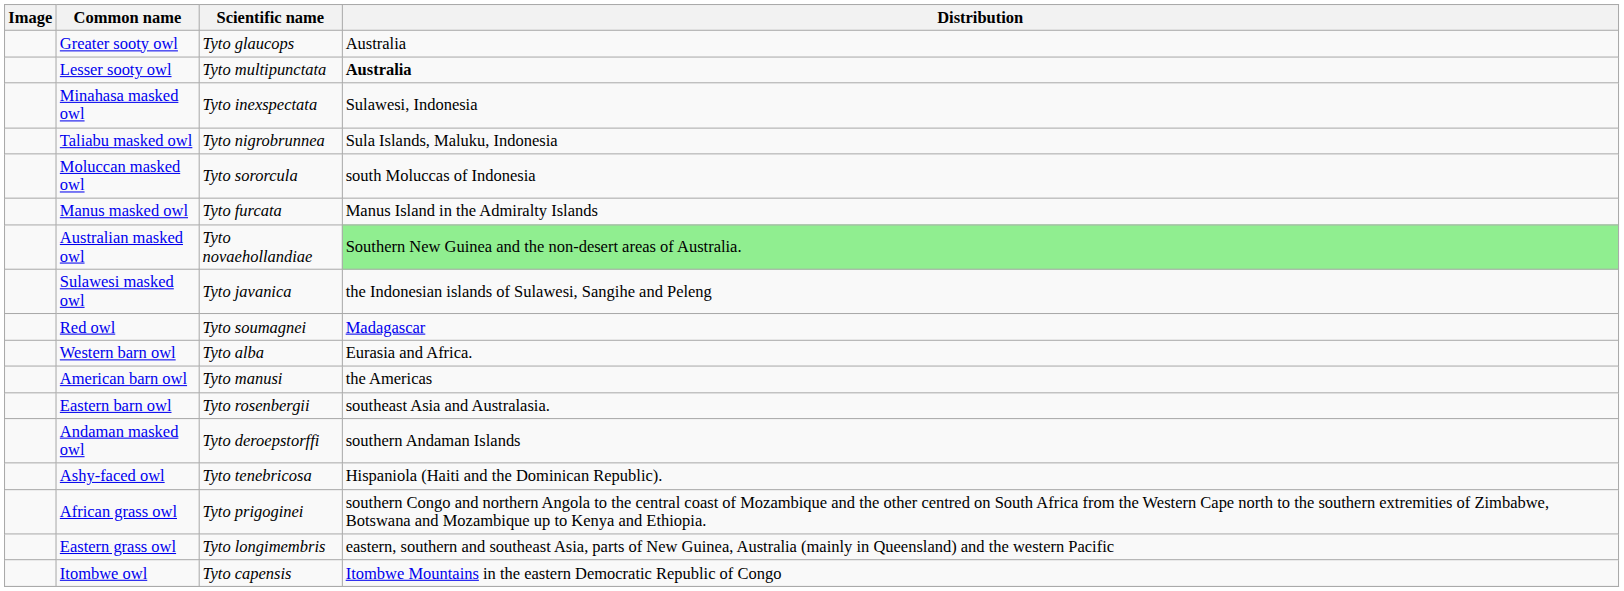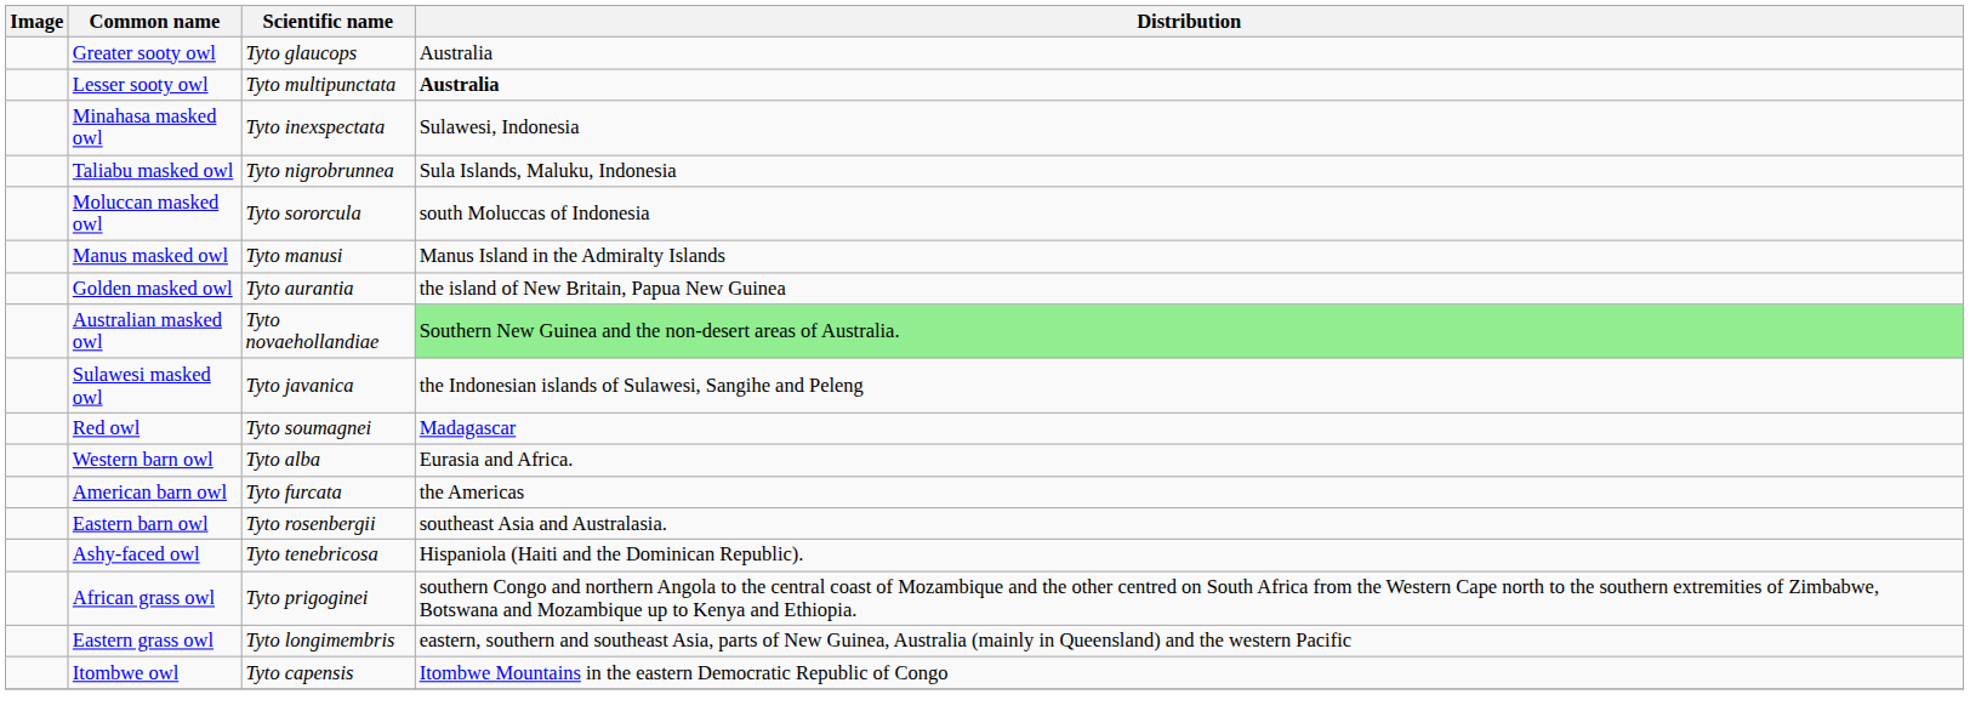 <table class="wikitable">
 <tr>
 <th>Image</th>
 <th>Common name</th>
 <th>Scientific name</th>
 <th>Distribution</th>
 </tr>
 <tr>
 <td></td>
 <td><a href='#'>Greater sooty owl</a></td>
 <td><em>Tyto glaucops</em></td>
 <td>Australia</td>
 </tr>
 <tr>
 <td></td>
 <td><a href='#'>Lesser sooty owl</a></td>
 <td><em>Tyto multipunctata</em></td>
 <td><strong>Australia</strong></td>
 </tr>
 <tr>
 <td></td>
 <td><a href='#'>Minahasa masked owl</a></td>
 <td><em>Tyto inexspectata</em></td>
 <td>Sulawesi, Indonesia</td>
 </tr>
 <tr>
 <td></td>
 <td><a href='#'>Taliabu masked owl</a></td>
 <td><em>Tyto nigrobrunnea</em></td>
 <td>Sula Islands, Maluku, Indonesia</td>
 </tr>
 <tr>
 <td></td>
 <td><a href='#'>Moluccan masked owl</a></td>
 <td><em>Tyto sororcula</em></td>
 <td>south Moluccas of Indonesia</td>
 </tr>
 <tr>
 <td></td>
 <td><a href='#'>Manus masked owl</a></td>
-<td><em>Tyto furcata</em></td>
+<td><em>Tyto manusi</em></td>
 <td>Manus Island in the Admiralty Islands</td>
+</tr>
+<tr>
+<td></td>
+<td><a href='#'>Golden masked owl</a></td>
+<td><em>Tyto aurantia</em></td>
+<td>the island of New Britain, Papua New Guinea</td>
 </tr>
 <tr>
 <td></td>
 <td><a href='#'>Australian masked owl</a></td>
 <td><em>Tyto novaehollandiae</em></td>
 <td style="background: lightgreen;">Southern New Guinea and the non-desert areas of Australia.</td>
 </tr>
 <tr>
 <td></td>
 <td><a href='#'>Sulawesi masked owl</a></td>
 <td><em>Tyto javanica</em></td>
 <td>the Indonesian islands of Sulawesi, Sangihe and Peleng</td>
 </tr>
 <tr>
 <td></td>
 <td><a href='#'>Red owl</a></td>
 <td><em>Tyto soumagnei</em></td>
 <td><a href='#'>Madagascar</a></td>
 </tr>
 <tr>
 <td></td>
 <td><a href='#'>Western barn owl</a></td>
 <td><em>Tyto alba</em></td>
 <td>Eurasia and Africa.</td>
 </tr>
 <tr>
 <td></td>
 <td><a href='#'>American barn owl</a></td>
-<td><em>Tyto manusi</em></td>
+<td><em>Tyto furcata</em></td>
 <td>the Americas</td>
 </tr>
 <tr>
 <td></td>
 <td><a href='#'>Eastern barn owl</a></td>
 <td><em>Tyto rosenbergii</em></td>
 <td>southeast Asia and Australasia.</td>
-</tr>
-<tr>
-<td></td>
-<td><a href='#'>Andaman masked owl</a></td>
-<td><em>Tyto deroepstorffi</em></td>
-<td>southern Andaman Islands</td>
 </tr>
 <tr hi>
 <td></td>
 <td><a href='#'>Ashy-faced owl</a></td>
 <td><em>Tyto tenebricosa</em></td>
 <td>Hispaniola (Haiti and the Dominican Republic).</td>
 </tr>
 <tr>
 <td></td>
 <td><a href='#'>African grass owl</a></td>
 <td><em>Tyto prigoginei</em></td>
 <td>southern Congo and northern Angola to the central coast of Mozambique and the other centred on South Africa from the Western Cape north to the southern extremities of Zimbabwe, Botswana and Mozambique up to Kenya and Ethiopia.</td>
 </tr>
 <tr>
 <td></td>
 <td><a href='#'>Eastern grass owl</a></td>
 <td><em>Tyto longimembris</em></td>
 <td>eastern, southern and southeast Asia, parts of New Guinea, Australia (mainly in Queensland) and the western Pacific</td>
 </tr>
 <tr>
 <td></td>
 <td><a href='#'>Itombwe owl</a></td>
 <td><em>Tyto capensis</em></td>
 <td><a href='#'>Itombwe Mountains</a> in the eastern Democratic Republic of Congo</td>
 </tr>
 <tr>
 </tr>
 </table>
